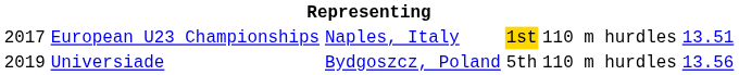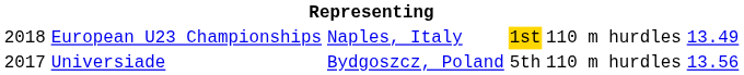 <table>
 <tr>
 <th colspan="6">Representing </th>
 </tr>
 <tr>
-<td>2017</td>
+<td>2018</td>
 <td><a href='#'>European U23 Championships</a></td>
 <td><a href='#'>Naples, Italy</a></td>
 <td bgcolor=gold>1st</td>
 <td>110 m hurdles</td>
-<td><a href='#'>13.51</a></td>
+<td><a href='#'>13.49</a></td>
 </tr>
 <tr>
-<td>2019</td>
+<td>2017</td>
 <td><a href='#'>Universiade</a></td>
 <td><a href='#'>Bydgoszcz, Poland</a></td>
 <td>5th</td>
 <td>110 m hurdles</td>
 <td><a href='#'>13.56</a></td>
 </tr>
 </table>
